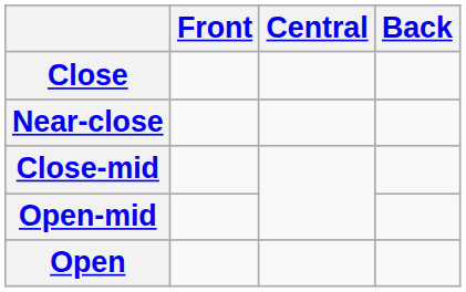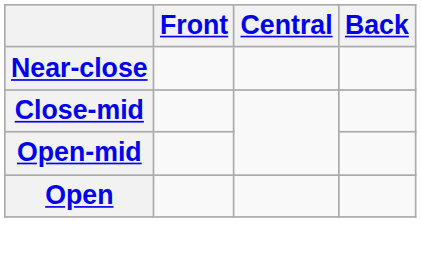 <table class="wikitable">
 <tr>
 <th></th>
 <th align="center"><a href='#'>Front</a></th>
 <th><a href='#'>Central</a></th>
 <th align="center"><a href='#'>Back</a></th>
-</tr>
-<tr>
-<th align="left"><a href='#'>Close</a></th>
-<td align="center"></td>
-<td></td>
-<td align="center"></td>
 </tr>
 <tr>
 <th align="left"><a href='#'>Near-close</a></th>
 <td align="center"></td>
 <td></td>
 <td align="center"></td>
 </tr>
 <tr>
 <th align="left"><a href='#'>Close-mid</a></th>
 <td align="center"></td>
 <td rowspan="2" align="center"></td>
 <td align="center"></td>
 </tr>
 <tr>
 <th align="left"><a href='#'>Open-mid</a></th>
 <td align="center"></td>
 <td align="center"></td>
 </tr>
 <tr>
 <th align="left"><a href='#'>Open</a></th>
 <td></td>
 <td align="center"></td>
 <td></td>
 </tr>
 </table>
